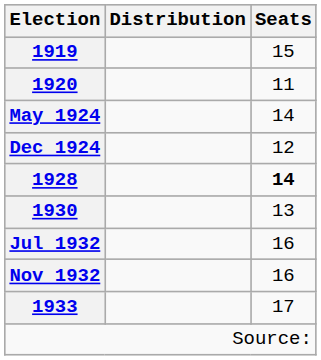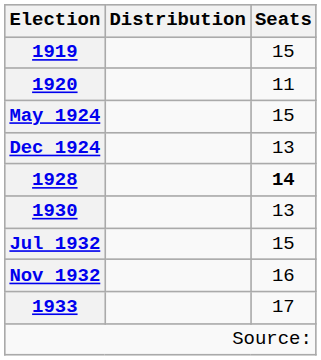 <table class=wikitable style="font-size:90%; text-align:center">
 <tr>
 <th>Election</th>
 <th>Distribution</th>
 <th>Seats</th>
 </tr>
 <tr>
 <th><a href='#'>1919</a></th>
 <td align=left>           </td>
 <td>15</td>
 </tr>
 <tr>
 <th><a href='#'>1920</a></th>
 <td align=left>          </td>
 <td>11</td>
 </tr>
 <tr>
 <th><a href='#'>May 1924</a></th>
 <td align=left>             </td>
-<td>14</td>
+<td>15</td>
 </tr>
 <tr>
 <th><a href='#'>Dec 1924</a></th>
 <td align=left>            </td>
-<td>12</td>
+<td>13</td>
 </tr>
 <tr>
 <th><a href='#'>1928</a></th>
 <td align=left>             </td>
 <td><strong>14</strong></td>
 </tr>
 <tr>
 <th><a href='#'>1930</a></th>
 <td align=left>            </td>
 <td>13</td>
 </tr>
 <tr>
 <th><a href='#'>Jul 1932</a></th>
 <td align=left>               </td>
-<td>16</td>
+<td>15</td>
 </tr>
 <tr>
 <th><a href='#'>Nov 1932</a></th>
 <td align=left>               </td>
 <td>16</td>
 </tr>
 <tr>
 <th><a href='#'>1933</a></th>
 <td align=left>                </td>
 <td>17</td>
 </tr>
 <tr>
 <td colspan=3 align=right>Source: </td>
 </tr>
 </table>
